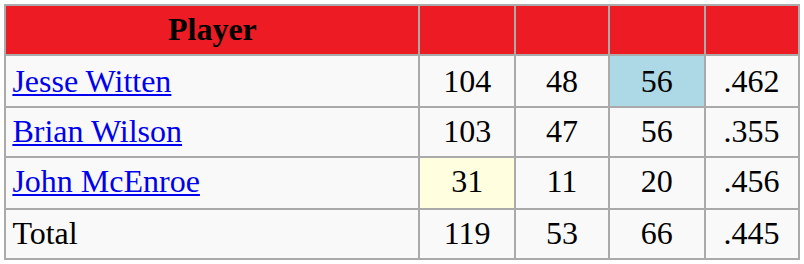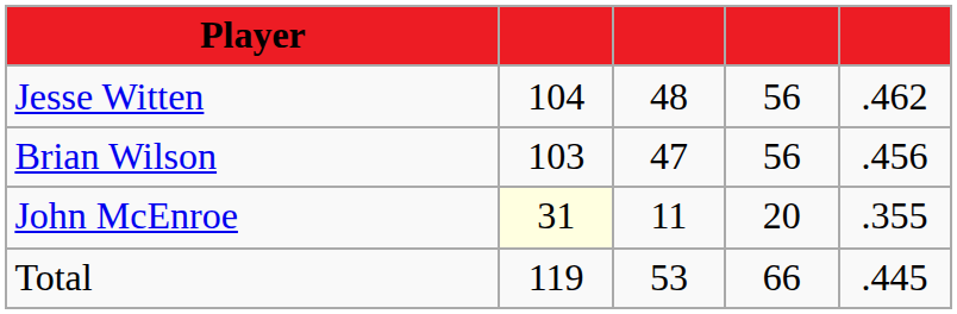 <table class="wikitable" style="text-align:center">
 <tr>
 <th style="background:#ED1C24; color:black" width="200px">Player</th>
 <th style="background:#ED1C24; color:black" width="40px"></th>
 <th style="background:#ED1C24; color:black" width="40px"></th>
 <th style="background:#ED1C24; color:black" width="40px"></th>
 <th style="background:#ED1C24; color:black" width="40px"></th>
 </tr>
 <tr>
 <td style="text-align:left"><a href='#'>Jesse Witten</a></td>
 <td>104</td>
 <td>48</td>
-<td style="background: lightblue;">56</td>
+<td>56</td>
 <td>.462</td>
 </tr>
 <tr>
 <td style="text-align:left"><a href='#'>Brian Wilson</a></td>
 <td>103</td>
 <td>47</td>
 <td>56</td>
-<td>.355</td>
+<td>.456</td>
 </tr>
 <tr>
 <td style="text-align:left"><a href='#'>John McEnroe</a></td>
 <td style="background: lightyellow;">31</td>
 <td>11</td>
 <td>20</td>
-<td>.456</td>
+<td>.355</td>
 </tr>
 <tr>
 <td style="text-align:left">Total</td>
 <td>119</td>
 <td>53</td>
 <td>66</td>
 <td>.445</td>
 </tr>
 </table>
